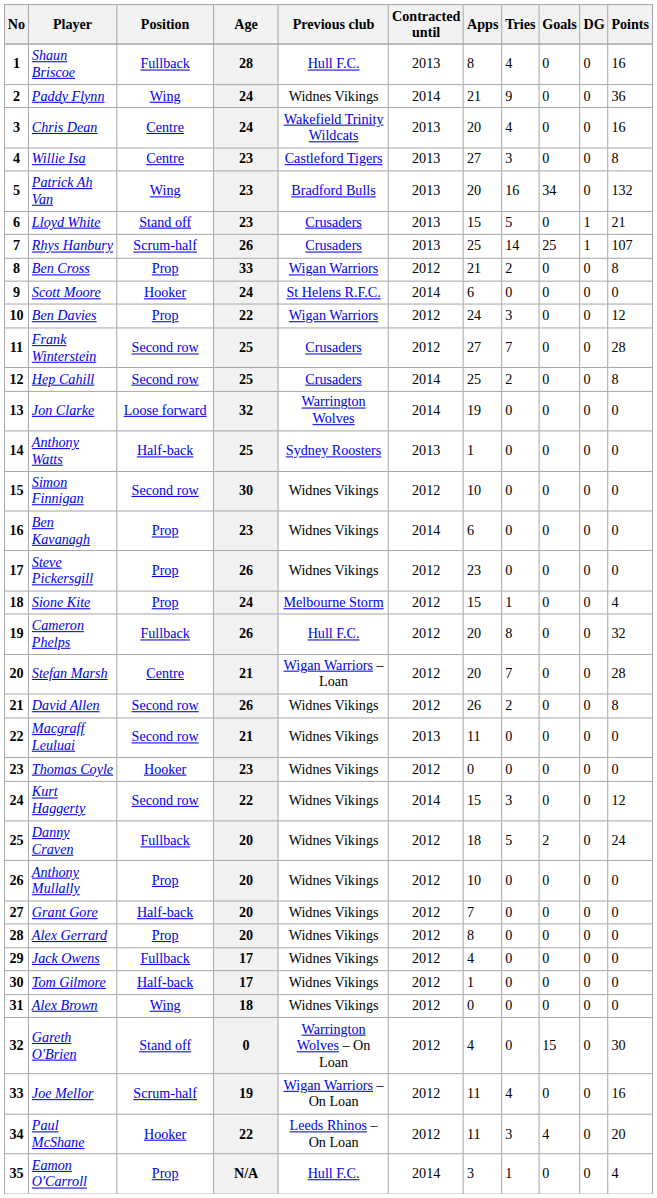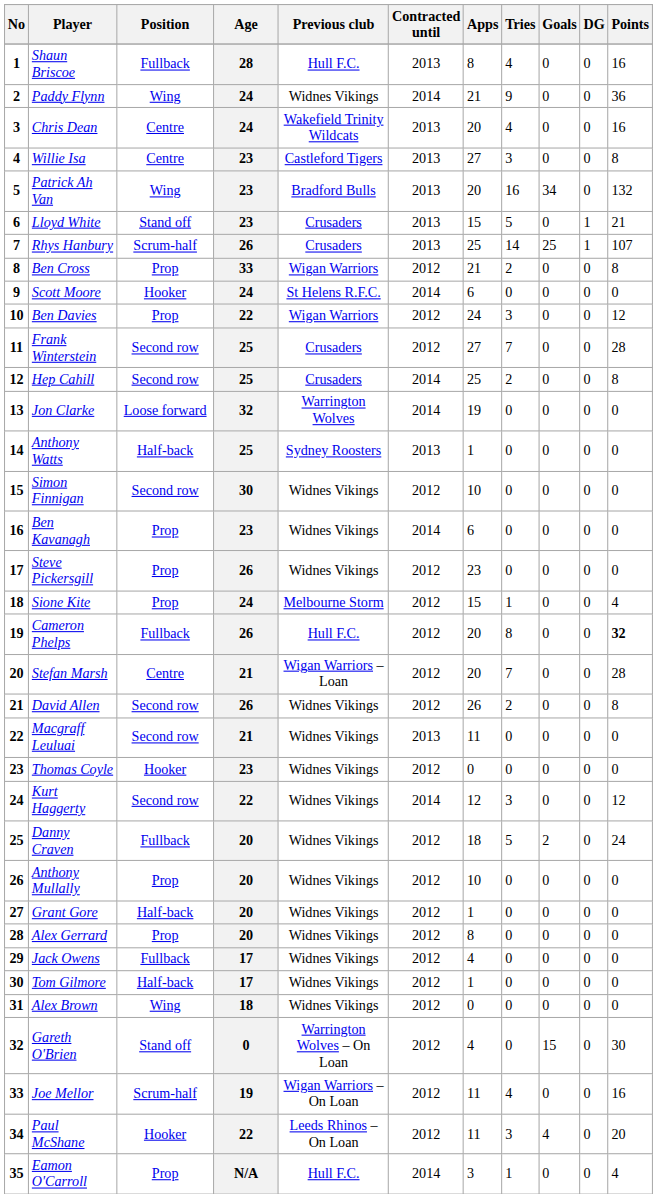 <table class="wikitable sortable" width="100%" style="font-size:85%">
 <tr bgcolor="#efefef">
 </tr>
 <tr bgcolor="#efefef">
 <th width=3%>No</th>
 <th !width=47%>Player</th>
 <th width=15%>Position</th>
 <th width=1%>Age</th>
 <th width=17%>Previous club</th>
 <th width=7%>Contracted until</th>
 <th width="20">Apps</th>
 <th width="20">Tries</th>
 <th width="20">Goals</th>
 <th width="20">DG</th>
 <th width="20">Points</th>
 </tr>
 <tr bgcolor=#FFFFFF>
 </tr>
 <tr bgcolor=#FFFFFF>
 <td align=center><strong>1</strong></td>
 <td><em><a href='#'>Shaun Briscoe</a></em></td>
 <td align=center><a href='#'>Fullback</a></td>
 <th width=10%>28</th>
 <td align=center><a href='#'>Hull F.C.</a></td>
 <td align=center>2013</td>
 <td align=centre>8</td>
 <td align=centre>4</td>
 <td align=centre>0</td>
 <td align=centre>0</td>
 <td align=centre>16</td>
 </tr>
 <tr bgcolor=#FFFFFF>
 <td align=center><strong>2</strong></td>
 <td><em><a href='#'>Paddy Flynn</a></em></td>
 <td align=center><a href='#'>Wing</a></td>
 <th width=10%>24</th>
 <td align=center>Widnes Vikings</td>
 <td align=center>2014</td>
 <td align=centre>21</td>
 <td align=centre>9</td>
 <td align=centre>0</td>
 <td align=centre>0</td>
 <td align=centre>36</td>
 </tr>
 <tr bgcolor=#FFFFFF>
 <td align=center><strong>3</strong></td>
 <td><em><a href='#'>Chris Dean</a></em></td>
 <td align=center><a href='#'>Centre</a></td>
 <th width=10%>24</th>
 <td align=center><a href='#'>Wakefield Trinity Wildcats</a></td>
 <td align=center>2013</td>
 <td align=centre>20</td>
 <td align=centre>4</td>
 <td align=centre>0</td>
 <td align=centre>0</td>
 <td align=centre>16</td>
 </tr>
 <tr bgcolor=#FFFFFF>
 <td align=center><strong>4</strong></td>
 <td><em><a href='#'>Willie Isa</a></em></td>
 <td align=center><a href='#'>Centre</a></td>
 <th width=10%>23</th>
 <td align=center><a href='#'>Castleford Tigers</a></td>
 <td align=center>2013</td>
 <td align=centre>27</td>
 <td align=centre>3</td>
 <td align=centre>0</td>
 <td align=centre>0</td>
 <td align=centre>8</td>
 </tr>
 <tr bgcolor=#FFFFFF>
 <td align=center><strong>5</strong></td>
 <td><em><a href='#'>Patrick Ah Van</a></em></td>
 <td align=center><a href='#'>Wing</a></td>
 <th width=10%>23</th>
 <td align=center><a href='#'>Bradford Bulls</a></td>
 <td align=center>2013</td>
 <td align=centre>20</td>
 <td align=centre>16</td>
 <td align=centre>34</td>
 <td align=centre>0</td>
 <td align=centre>132</td>
 </tr>
 <tr bgcolor=#FFFFFF>
 <td align=center><strong>6</strong></td>
 <td><em><a href='#'>Lloyd White</a></em></td>
 <td align=center><a href='#'>Stand off</a></td>
 <th width=10%>23</th>
 <td align=center><a href='#'>Crusaders</a></td>
 <td align=center>2013</td>
 <td align=centre>15</td>
 <td align=centre>5</td>
 <td align=centre>0</td>
 <td align=centre>1</td>
 <td align=centre>21</td>
 </tr>
 <tr bgcolor=#FFFFFF>
 <td align=center><strong>7</strong></td>
 <td><em><a href='#'>Rhys Hanbury</a></em></td>
 <td align=center><a href='#'>Scrum-half</a></td>
 <th width=10%>26</th>
 <td align=center><a href='#'>Crusaders</a></td>
 <td align=center>2013</td>
 <td align=centre>25</td>
 <td align=centre>14</td>
 <td align=centre>25</td>
 <td align=centre>1</td>
 <td align=centre>107</td>
 </tr>
 <tr bgcolor=#FFFFFF>
 <td align=center><strong>8</strong></td>
 <td><em><a href='#'>Ben Cross</a></em></td>
 <td align=center><a href='#'>Prop</a></td>
 <th width=10%>33</th>
 <td align=center><a href='#'>Wigan Warriors</a></td>
 <td align=center>2012</td>
 <td align=centre>21</td>
 <td align=centre>2</td>
 <td align=centre>0</td>
 <td align=centre>0</td>
 <td align=centre>8</td>
 </tr>
 <tr bgcolor=#FFFFFF>
 <td align=center><strong>9</strong></td>
 <td><em><a href='#'>Scott Moore</a></em></td>
 <td align=center><a href='#'>Hooker</a></td>
 <th width=10%>24</th>
 <td align=center><a href='#'>St Helens R.F.C.</a></td>
 <td align=center>2014</td>
 <td align=centre>6</td>
 <td align=centre>0</td>
 <td align=centre>0</td>
 <td align=centre>0</td>
 <td align=centre>0</td>
 </tr>
 <tr bgcolor=#FFFFFF>
 <td align=center><strong>10</strong></td>
 <td><em><a href='#'>Ben Davies</a></em></td>
 <td align=center><a href='#'>Prop</a></td>
 <th width=10%>22</th>
 <td align=center><a href='#'>Wigan Warriors</a></td>
 <td align=center>2012</td>
 <td align=centre>24</td>
 <td align=centre>3</td>
 <td align=centre>0</td>
 <td align=centre>0</td>
 <td align=centre>12</td>
 </tr>
 <tr bgcolor=#FFFFFF>
 <td align=center><strong>11</strong></td>
 <td><em><a href='#'>Frank Winterstein</a></em></td>
 <td align=center><a href='#'>Second row</a></td>
 <th width=10%>25</th>
 <td align=center><a href='#'>Crusaders</a></td>
 <td align=center>2012</td>
 <td align=centre>27</td>
 <td align=centre>7</td>
 <td align=centre>0</td>
 <td align=centre>0</td>
 <td align=centre>28</td>
 </tr>
 <tr bgcolor=#FFFFFF>
 <td align=center><strong>12</strong></td>
 <td><em><a href='#'>Hep Cahill</a></em></td>
 <td align=center><a href='#'>Second row</a></td>
 <th width=10%>25</th>
 <td align=center><a href='#'>Crusaders</a></td>
 <td align=center>2014</td>
 <td align=centre>25</td>
 <td align=centre>2</td>
 <td align=centre>0</td>
 <td align=centre>0</td>
 <td align=centre>8</td>
 </tr>
 <tr bgcolor=#FFFFFF>
 <td align=center><strong>13</strong></td>
 <td><em><a href='#'>Jon Clarke</a></em></td>
 <td align=center><a href='#'>Loose forward</a></td>
 <th width=10%>32</th>
 <td align=center><a href='#'>Warrington Wolves</a></td>
 <td align=center>2014</td>
 <td align=centre>19</td>
 <td align=centre>0</td>
 <td align=centre>0</td>
 <td align=centre>0</td>
 <td align=centre>0</td>
 </tr>
 <tr bgcolor=#FFFFFF>
 <td align=center><strong>14</strong></td>
 <td><em><a href='#'>Anthony Watts</a></em></td>
 <td align=center><a href='#'>Half-back</a></td>
 <th width=10%>25</th>
 <td align=center><a href='#'>Sydney Roosters</a></td>
 <td align=center>2013</td>
 <td align=centre>1</td>
 <td align=centre>0</td>
 <td align=centre>0</td>
 <td align=centre>0</td>
 <td align=centre>0</td>
 </tr>
 <tr bgcolor=#FFFFFF>
 <td align=center><strong>15</strong></td>
 <td><em><a href='#'>Simon Finnigan</a></em></td>
 <td align=center><a href='#'>Second row</a></td>
 <th width=10%>30</th>
 <td align=center>Widnes Vikings</td>
 <td align=center>2012</td>
 <td align=centre>10</td>
 <td align=centre>0</td>
 <td align=centre>0</td>
 <td align=centre>0</td>
 <td align=centre>0</td>
 </tr>
 <tr bgcolor=#FFFFFF>
 <td align=center><strong>16</strong></td>
 <td><em><a href='#'>Ben Kavanagh</a></em></td>
 <td align=center><a href='#'>Prop</a></td>
 <th width=10%>23</th>
 <td align=center>Widnes Vikings</td>
 <td align=center>2014</td>
 <td align=centre>6</td>
 <td align=centre>0</td>
 <td align=centre>0</td>
 <td align=centre>0</td>
 <td align=centre>0</td>
 </tr>
 <tr bgcolor=#FFFFFF>
 <td align=center><strong>17</strong></td>
 <td><em><a href='#'>Steve Pickersgill</a></em></td>
 <td align=center><a href='#'>Prop</a></td>
 <th width=10%>26</th>
 <td align=center>Widnes Vikings</td>
 <td align=center>2012</td>
 <td align=centre>23</td>
 <td align=centre>0</td>
 <td align=centre>0</td>
 <td align=centre>0</td>
 <td align=centre>0</td>
 </tr>
 <tr bgcolor=#FFFFFF>
 <td align=center><strong>18</strong></td>
 <td><em><a href='#'>Sione Kite</a></em></td>
 <td align=center><a href='#'>Prop</a></td>
 <th width=10%>24</th>
 <td align=center><a href='#'>Melbourne Storm</a></td>
 <td align=center>2012</td>
 <td align=centre>15</td>
 <td align=centre>1</td>
 <td align=centre>0</td>
 <td align=centre>0</td>
 <td align=centre>4</td>
 </tr>
 <tr bgcolor=#FFFFFF>
 <td align=center><strong>19</strong></td>
 <td><em><a href='#'>Cameron Phelps</a></em></td>
 <td align=center><a href='#'>Fullback</a></td>
 <th width=10%>26</th>
 <td align=center><a href='#'>Hull F.C.</a></td>
 <td align=center>2012</td>
 <td align=centre>20</td>
 <td align=centre>8</td>
 <td align=centre>0</td>
 <td align=centre>0</td>
-<td align=centre>32</td>
+<td align=centre><strong>32</strong></td>
 </tr>
 <tr bgcolor=#FFFFFF>
 <td align=center><strong>20</strong></td>
 <td><em><a href='#'>Stefan Marsh</a></em></td>
 <td align=center><a href='#'>Centre</a></td>
 <th width=10%>21</th>
 <td align=center><a href='#'>Wigan Warriors</a> – Loan</td>
 <td align=center>2012</td>
 <td align=centre>20</td>
 <td align=centre>7</td>
 <td align=centre>0</td>
 <td align=centre>0</td>
 <td align=centre>28</td>
 </tr>
 <tr bgcolor=#FFFFFF>
 <td align=center><strong>21</strong></td>
 <td><em><a href='#'>David Allen</a></em></td>
 <td align=center><a href='#'>Second row</a></td>
 <th width=10%>26</th>
 <td align=center>Widnes Vikings</td>
 <td align=center>2012</td>
 <td align=centre>26</td>
 <td align=centre>2</td>
 <td align=centre>0</td>
 <td align=centre>0</td>
 <td align=centre>8</td>
 </tr>
 <tr bgcolor=#FFFFFF>
 <td align=center><strong>22</strong></td>
 <td><em><a href='#'>Macgraff Leuluai</a></em></td>
 <td align=center><a href='#'>Second row</a></td>
 <th width=10%>21</th>
 <td align=center>Widnes Vikings</td>
 <td align=center>2013</td>
 <td align=centre>11</td>
 <td align=centre>0</td>
 <td align=centre>0</td>
 <td align=centre>0</td>
 <td align=centre>0</td>
 </tr>
 <tr bgcolor=#FFFFFF>
 <td align=center><strong>23</strong></td>
 <td><em><a href='#'>Thomas Coyle</a></em></td>
 <td align=center><a href='#'>Hooker</a></td>
 <th width=10%>23</th>
 <td align=center>Widnes Vikings</td>
 <td align=center>2012</td>
 <td align=centre>0</td>
 <td align=centre>0</td>
 <td align=centre>0</td>
 <td align=centre>0</td>
 <td align=centre>0</td>
 </tr>
 <tr bgcolor=#FFFFFF>
 <td align=center><strong>24</strong></td>
 <td><em><a href='#'>Kurt Haggerty</a></em></td>
 <td align=center><a href='#'>Second row</a></td>
 <th width=10%>22</th>
 <td align=center>Widnes Vikings</td>
 <td align=center>2014</td>
-<td align=centre>15</td>
+<td align=centre>12</td>
 <td align=centre>3</td>
 <td align=centre>0</td>
 <td align=centre>0</td>
 <td align=centre>12</td>
 </tr>
 <tr bgcolor=#FFFFFF>
 <td align=center><strong>25</strong></td>
 <td><em><a href='#'>Danny Craven</a></em></td>
 <td align=center><a href='#'>Fullback</a></td>
 <th width=10%>20</th>
 <td align=center>Widnes Vikings</td>
 <td align=center>2012</td>
 <td align=centre>18</td>
 <td align=centre>5</td>
 <td align=centre>2</td>
 <td align=centre>0</td>
 <td align=centre>24</td>
 </tr>
 <tr bgcolor=#FFFFFF>
 <td align=center><strong>26</strong></td>
 <td><em><a href='#'>Anthony Mullally</a></em></td>
 <td align=center><a href='#'>Prop</a></td>
 <th width=10%>20</th>
 <td align=center>Widnes Vikings</td>
 <td align=center>2012</td>
 <td align=centre>10</td>
 <td align=centre>0</td>
 <td align=centre>0</td>
 <td align=centre>0</td>
 <td align=centre>0</td>
 </tr>
 <tr bgcolor=#FFFFFF>
 <td align=center><strong>27</strong></td>
 <td><em><a href='#'>Grant Gore</a></em></td>
 <td align=center><a href='#'>Half-back</a></td>
 <th width=10%>20</th>
 <td align=center>Widnes Vikings</td>
 <td align=center>2012</td>
-<td align=centre>7</td>
+<td align=centre>1</td>
 <td align=centre>0</td>
 <td align=centre>0</td>
 <td align=centre>0</td>
 <td align=centre>0</td>
 </tr>
 <tr bgcolor=#FFFFFF>
 <td align=center><strong>28</strong></td>
 <td><em><a href='#'>Alex Gerrard</a></em></td>
 <td align=center><a href='#'>Prop</a></td>
 <th width=10%>20</th>
 <td align=center>Widnes Vikings</td>
 <td align=center>2012</td>
 <td align=centre>8</td>
 <td align=centre>0</td>
 <td align=centre>0</td>
 <td align=centre>0</td>
 <td align=centre>0</td>
 </tr>
 <tr bgcolor=#FFFFFF>
 <td align=center><strong>29</strong></td>
 <td><em><a href='#'>Jack Owens</a></em></td>
 <td align=center><a href='#'>Fullback</a></td>
 <th width=10%>17</th>
 <td align=center>Widnes Vikings</td>
 <td align=center>2012</td>
 <td align=centre>4</td>
 <td align=centre>0</td>
 <td align=centre>0</td>
 <td align=centre>0</td>
 <td align=centre>0</td>
 </tr>
 <tr bgcolor=#FFFFFF>
 <td align=center><strong>30</strong></td>
 <td><em><a href='#'>Tom Gilmore</a></em></td>
 <td align=center><a href='#'>Half-back</a></td>
 <th width=10%>17</th>
 <td align=center>Widnes Vikings</td>
 <td align=center>2012</td>
 <td align=centre>1</td>
 <td align=centre>0</td>
 <td align=centre>0</td>
 <td align=centre>0</td>
 <td align=centre>0</td>
 </tr>
 <tr bgcolor=#FFFFFF>
 <td align=center><strong>31</strong></td>
 <td><em><a href='#'>Alex Brown</a></em></td>
 <td align=center><a href='#'>Wing</a></td>
 <th width=10%>18</th>
 <td align=center>Widnes Vikings</td>
 <td align=center>2012</td>
 <td align=centre>0</td>
 <td align=centre>0</td>
 <td align=centre>0</td>
 <td align=centre>0</td>
 <td align=centre>0</td>
 </tr>
 <tr bgcolor=#FFFFFF>
 <td align=center><strong>32</strong></td>
 <td><em><a href='#'>Gareth O'Brien</a></em></td>
 <td align=center><a href='#'>Stand off</a></td>
 <th width=10%>0</th>
 <td align=center><a href='#'>Warrington Wolves</a> – On Loan</td>
 <td align=center>2012</td>
 <td align=centre>4</td>
 <td align=centre>0</td>
 <td align=centre>15</td>
 <td align=centre>0</td>
 <td align=centre>30</td>
 </tr>
 <tr bgcolor=#FFFFFF>
 <td align=center><strong>33</strong></td>
 <td><em><a href='#'>Joe Mellor</a></em></td>
 <td align=center><a href='#'>Scrum-half</a></td>
 <th width=10%>19</th>
 <td align=center><a href='#'>Wigan Warriors</a> – On Loan</td>
 <td align=center>2012</td>
 <td align=centre>11</td>
 <td align=centre>4</td>
 <td align=centre>0</td>
 <td align=centre>0</td>
 <td align=centre>16</td>
 </tr>
 <tr bgcolor=#FFFFFF>
 <td align=center><strong>34</strong></td>
 <td><em><a href='#'>Paul McShane</a></em></td>
 <td align=center><a href='#'>Hooker</a></td>
 <th width=10%>22</th>
 <td align=center><a href='#'>Leeds Rhinos</a> – On Loan</td>
 <td align=center>2012</td>
 <td align=centre>11</td>
 <td align=centre>3</td>
 <td align=centre>4</td>
 <td align=centre>0</td>
 <td align=centre>20</td>
 </tr>
 <tr bgcolor=#FFFFFF>
 <td align=center><strong>35</strong></td>
 <td><em><a href='#'>Eamon O'Carroll</a></em></td>
 <td align=center><a href='#'>Prop</a></td>
 <th width=10%>N/A</th>
 <td align=center><a href='#'>Hull F.C.</a></td>
 <td align=center>2014</td>
 <td align=centre>3</td>
 <td align=centre>1</td>
 <td align=centre>0</td>
 <td align=centre>0</td>
 <td align=centre>4</td>
 </tr>
 <tr>
 </tr>
 </table>
